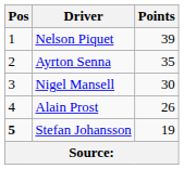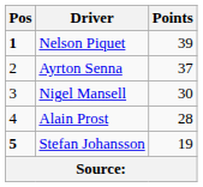 <table class="wikitable" style="font-size: 95%;">
 <tr>
 <th>Pos</th>
 <th>Driver</th>
 <th>Points</th>
 </tr>
 <tr>
-<td>1</td>
+<td><strong>1</strong></td>
 <td> <a href='#'>Nelson Piquet</a></td>
 <td align="right">39</td>
 </tr>
 <tr>
 <td>2</td>
 <td> <a href='#'>Ayrton Senna</a></td>
-<td align="right">35</td>
+<td align="right">37</td>
 </tr>
 <tr>
 <td>3</td>
 <td> <a href='#'>Nigel Mansell</a></td>
 <td align="right">30</td>
 </tr>
 <tr>
 <td>4</td>
 <td> <a href='#'>Alain Prost</a></td>
-<td align="right">26</td>
+<td align="right">28</td>
 </tr>
 <tr>
 <td><strong>5</strong></td>
 <td> <a href='#'>Stefan Johansson</a></td>
 <td align="right">19</td>
 </tr>
 <tr>
 <th colspan=4>Source: </th>
 </tr>
 </table>
